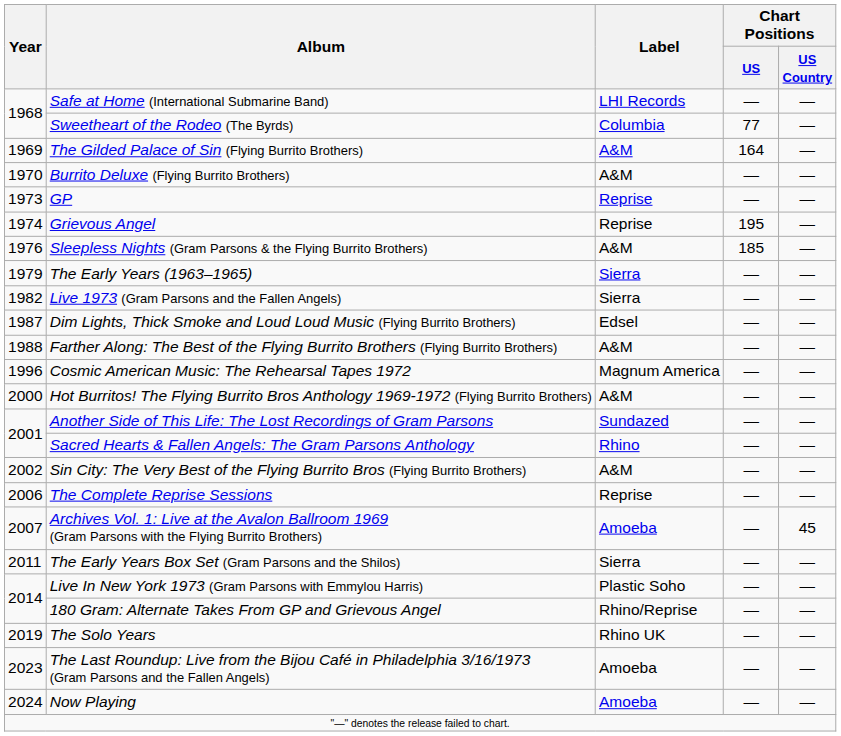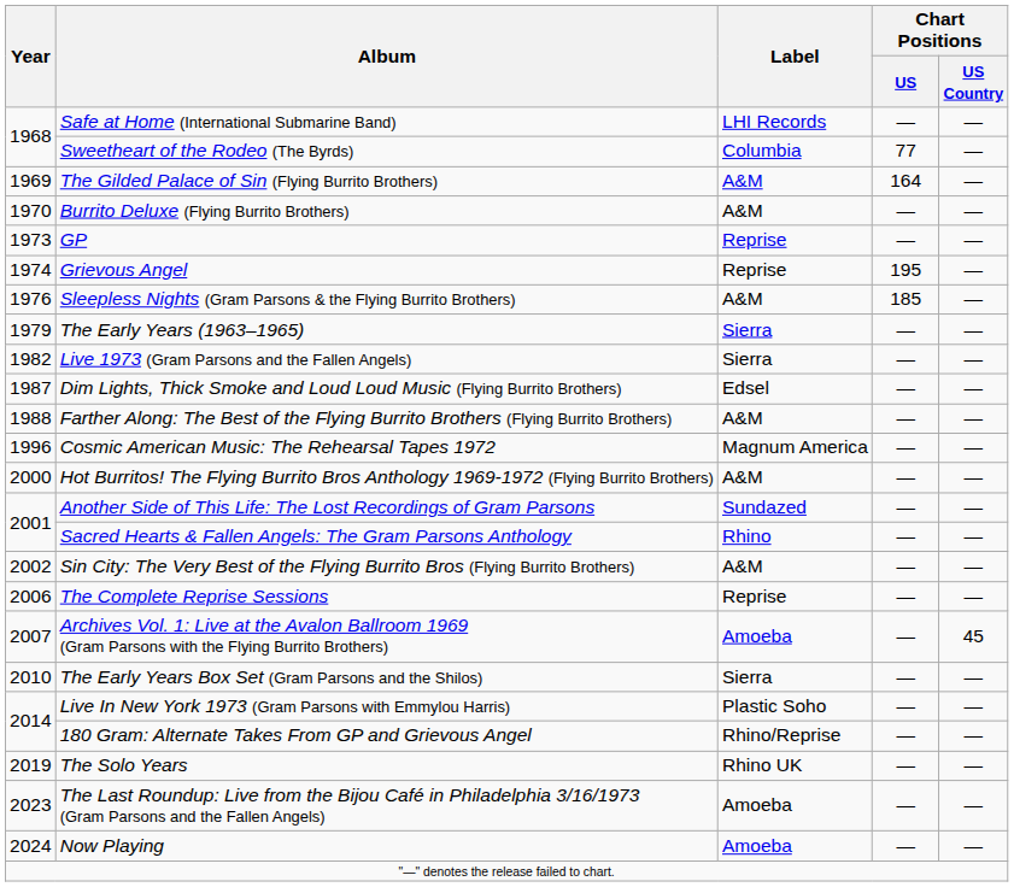 <table class="wikitable">
 <tr>
 <th rowspan="2">Year</th>
 <th rowspan="2">Album</th>
 <th rowspan="2">Label</th>
 <th colspan="2">Chart Positions</th>
 </tr>
 <tr>
 <th style="width:50px;"><small><a href='#'>US</a></small></th>
 <th style="width:50px;"><small><a href='#'>US Country</a></small></th>
 </tr>
 <tr>
 <td rowspan="2">1968</td>
 <td><em><a href='#'>Safe at Home</a></em> <small>(International Submarine Band)</small></td>
 <td><a href='#'>LHI Records</a></td>
 <td style="text-align:center;">—</td>
 <td style="text-align:center;">—</td>
 </tr>
 <tr>
 <td><em><a href='#'>Sweetheart of the Rodeo</a></em> <small>(The Byrds)</small></td>
 <td><a href='#'>Columbia</a></td>
 <td style="text-align:center;">77</td>
 <td style="text-align:center;">—</td>
 </tr>
 <tr>
 <td>1969</td>
 <td><em><a href='#'>The Gilded Palace of Sin</a></em> <small>(Flying Burrito Brothers)</small></td>
 <td><a href='#'>A&M</a></td>
 <td style="text-align:center;">164</td>
 <td style="text-align:center;">—</td>
 </tr>
 <tr>
 <td>1970</td>
 <td><em><a href='#'>Burrito Deluxe</a></em> <small>(Flying Burrito Brothers)</small></td>
 <td>A&M</td>
 <td style="text-align:center;">—</td>
 <td style="text-align:center;">—</td>
 </tr>
 <tr>
 <td>1973</td>
 <td><em><a href='#'>GP</a></em></td>
 <td><a href='#'>Reprise</a></td>
 <td style="text-align:center;">—</td>
 <td style="text-align:center;">—</td>
 </tr>
 <tr>
 <td>1974</td>
 <td><em><a href='#'>Grievous Angel</a></em></td>
 <td>Reprise</td>
 <td style="text-align:center;">195</td>
 <td style="text-align:center;">—</td>
 </tr>
 <tr>
 <td>1976</td>
 <td><em><a href='#'>Sleepless Nights</a></em> <small>(Gram Parsons & the Flying Burrito Brothers)</small></td>
 <td>A&M</td>
 <td style="text-align:center;">185</td>
 <td style="text-align:center;">—</td>
 </tr>
 <tr>
 <td>1979</td>
 <td><em>The Early Years (1963–1965)</em></td>
 <td><a href='#'>Sierra</a></td>
 <td style="text-align:center;">—</td>
 <td style="text-align:center;">—</td>
 </tr>
 <tr>
 <td>1982</td>
 <td><em><a href='#'>Live 1973</a></em> <small>(Gram Parsons and the Fallen Angels)</small></td>
 <td>Sierra</td>
 <td style="text-align:center;">—</td>
 <td style="text-align:center;">—</td>
 </tr>
 <tr>
 <td>1987</td>
 <td><em>Dim Lights, Thick Smoke and Loud Loud Music</em> <small>(Flying Burrito Brothers)</small></td>
 <td>Edsel</td>
 <td style="text-align:center;">—</td>
 <td style="text-align:center;">—</td>
 </tr>
 <tr>
 <td>1988</td>
 <td><em>Farther Along: The Best of the Flying Burrito Brothers</em> <small>(Flying Burrito Brothers)</small></td>
 <td>A&M</td>
 <td style="text-align:center;">—</td>
 <td style="text-align:center;">—</td>
 </tr>
 <tr>
 <td>1996</td>
 <td><em>Cosmic American Music: The Rehearsal Tapes 1972</em></td>
 <td>Magnum America</td>
 <td style="text-align:center;">—</td>
 <td style="text-align:center;">—</td>
 </tr>
 <tr>
 <td>2000</td>
 <td><em>Hot Burritos! The Flying Burrito Bros Anthology 1969-1972</em> <small>(Flying Burrito Brothers)</small></td>
 <td>A&M</td>
 <td style="text-align:center;">—</td>
 <td style="text-align:center;">—</td>
 </tr>
 <tr>
 <td rowspan="2">2001</td>
 <td><em><a href='#'>Another Side of This Life: The Lost Recordings of Gram Parsons</a></em></td>
 <td><a href='#'>Sundazed</a></td>
 <td style="text-align:center;">—</td>
 <td style="text-align:center;">—</td>
 </tr>
 <tr>
 <td><em><a href='#'>Sacred Hearts & Fallen Angels: The Gram Parsons Anthology</a></em></td>
 <td><a href='#'>Rhino</a></td>
 <td style="text-align:center;">—</td>
 <td style="text-align:center;">—</td>
 </tr>
 <tr>
 <td>2002</td>
 <td><em>Sin City: The Very Best of the Flying Burrito Bros</em> <small>(Flying Burrito Brothers)</small></td>
 <td>A&M</td>
 <td style="text-align:center;">—</td>
 <td style="text-align:center;">—</td>
 </tr>
 <tr>
 <td>2006</td>
 <td><em><a href='#'>The Complete Reprise Sessions</a></em></td>
 <td>Reprise</td>
 <td style="text-align:center;">—</td>
 <td style="text-align:center;">—</td>
 </tr>
 <tr>
 <td>2007</td>
 <td><em><a href='#'>Archives Vol. 1: Live at the Avalon Ballroom 1969</a></em><br><small>(Gram Parsons with the Flying Burrito Brothers)</small></td>
 <td><a href='#'>Amoeba</a></td>
 <td style="text-align:center;">—</td>
 <td style="text-align:center;">45</td>
 </tr>
 <tr>
-<td>2011</td>
+<td>2010</td>
 <td><em>The Early Years Box Set</em> <small>(Gram Parsons and the Shilos)</small></td>
 <td>Sierra</td>
 <td style="text-align:center;">—</td>
 <td style="text-align:center;">—</td>
 </tr>
 <tr>
 <td rowspan="2">2014</td>
 <td><em>Live In New York 1973</em> <small>(Gram Parsons with Emmylou Harris)</small></td>
 <td>Plastic Soho</td>
 <td style="text-align:center;">—</td>
 <td style="text-align:center;">—</td>
 </tr>
 <tr>
 <td><em>180 Gram: Alternate Takes From GP and Grievous Angel</em></td>
 <td>Rhino/Reprise</td>
 <td style="text-align:center;">—</td>
 <td style="text-align:center;">—</td>
 </tr>
 <tr>
 <td>2019</td>
 <td><em>The Solo Years</em></td>
 <td>Rhino UK</td>
 <td style="text-align:center;">—</td>
 <td style="text-align:center;">—</td>
 </tr>
 <tr>
 <td>2023</td>
 <td><em>The Last Roundup: Live from the Bijou Café in Philadelphia 3/16/1973</em><br><small>(Gram Parsons and the Fallen Angels)</small></td>
 <td>Amoeba</td>
 <td style="text-align:center;">—</td>
 <td style="text-align:center;">—</td>
 </tr>
 <tr>
 <td>2024</td>
 <td><em>Now Playing</em></td>
 <td><a href='#'>Amoeba</a></td>
 <td style="text-align:center;">—</td>
 <td style="text-align:center;">—</td>
 </tr>
 <tr>
 <td colspan="25" style="text-align:center; font-size:8pt;">"—" denotes the release failed to chart.</td>
 </tr>
 </table>
